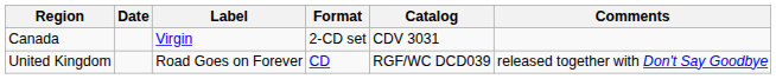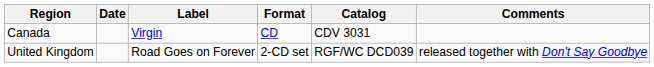 <table class="wikitable">
 <tr>
 <th>Region</th>
 <th>Date</th>
 <th>Label</th>
 <th>Format</th>
 <th>Catalog</th>
 <th>Comments</th>
 </tr>
 <tr>
 <td>Canada</td>
 <td></td>
 <td><a href='#'>Virgin</a></td>
-<td>2-CD set</td>
+<td><a href='#'>CD</a></td>
 <td>CDV 3031</td>
 <td></td>
 </tr>
 <tr>
 <td>United Kingdom</td>
 <td></td>
 <td>Road Goes on Forever</td>
-<td><a href='#'>CD</a></td>
+<td>2-CD set</td>
 <td>RGF/WC DCD039</td>
 <td>released together with <em><a href='#'>Don't Say Goodbye</a></em></td>
 </tr>
 </table>
